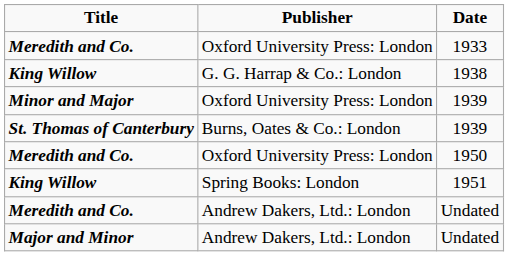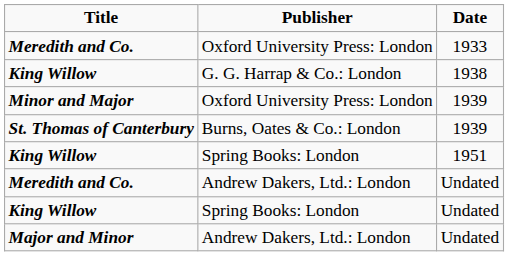 <table class="wikitable">
 <tr>
 <td align="center"><strong>Title</strong></td>
 <td align="center"><strong>Publisher</strong></td>
 <td align="center"><strong>Date</strong></td>
 </tr>
 <tr>
 <td><strong><em>Meredith and Co.</em></strong></td>
 <td>Oxford University Press: London</td>
 <td align="center">1933</td>
 </tr>
 <tr>
 <td><strong><em>King Willow</em></strong></td>
 <td>G. G. Harrap & Co.: London</td>
 <td align="center">1938</td>
 </tr>
 <tr>
 <td><strong><em>Minor and Major</em></strong></td>
 <td>Oxford University Press: London</td>
 <td align="center">1939</td>
 </tr>
 <tr>
 <td><strong><em>St. Thomas of Canterbury</em></strong></td>
 <td>Burns, Oates & Co.: London</td>
 <td align="center">1939</td>
 </tr>
 <tr>
-<td><strong><em>Meredith and Co.</em></strong></td>
-<td>Oxford University Press: London</td>
-<td align="center">1950</td>
-</tr>
-<tr>
 <td><strong><em>King Willow</em></strong></td>
 <td>Spring Books: London</td>
 <td align="center">1951</td>
 </tr>
 <tr>
 <td><strong><em>Meredith and Co.</em></strong></td>
 <td>Andrew Dakers, Ltd.: London</td>
 <td align="center">Undated</td>
 </tr>
 <tr>
+<td><strong><em>King Willow</em></strong></td>
+<td>Spring Books: London</td>
+<td align="center">Undated</td>
+</tr>
+<tr>
 <td><strong><em>Major and Minor</em></strong></td>
 <td>Andrew Dakers, Ltd.: London</td>
 <td align="center">Undated</td>
 </tr>
 </table>
